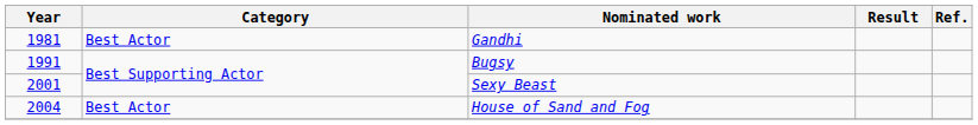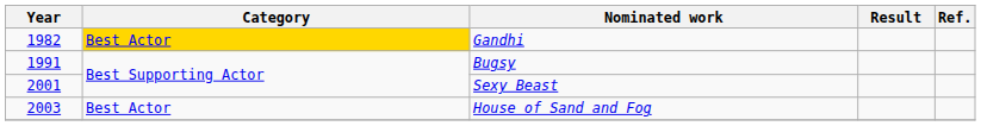 <table class=wikitable>
 <tr>
 <th scope="col" style="width:5em;">Year</th>
 <th scope="col" style="width:27em;">Category</th>
 <th scope="col" style="width:27em;">Nominated work</th>
 <th scope="col" style="width:5em;">Result</th>
 <th>Ref.</th>
 </tr>
 <tr>
-<td style="text-align:center;"><a href='#'>1981</a></td>
-<td><a href='#'>Best Actor</a></td>
+<td style="text-align:center;"><a href='#'>1982</a></td>
+<td style="background: gold;"><a href='#'>Best Actor</a></td>
 <td><em><a href='#'>Gandhi</a></em></td>
 <td></td>
 <td style="text-align:center;"></td>
 </tr>
 <tr>
 <td style="text-align:center;"><a href='#'>1991</a></td>
 <td rowspan="2"><a href='#'>Best Supporting Actor</a></td>
 <td><em><a href='#'>Bugsy</a></em></td>
 <td></td>
 <td style="text-align:center;"></td>
 </tr>
 <tr>
 <td style="text-align:center;"><a href='#'>2001</a></td>
 <td><em><a href='#'>Sexy Beast</a></em></td>
 <td></td>
 <td style="text-align:center;"></td>
 </tr>
 <tr>
-<td style="text-align:center;"><a href='#'>2004</a></td>
+<td style="text-align:center;"><a href='#'>2003</a></td>
 <td><a href='#'>Best Actor</a></td>
 <td><em><a href='#'>House of Sand and Fog</a></em></td>
 <td></td>
 <td style="text-align:center;"></td>
 </tr>
 <tr>
 </tr>
 </table>
